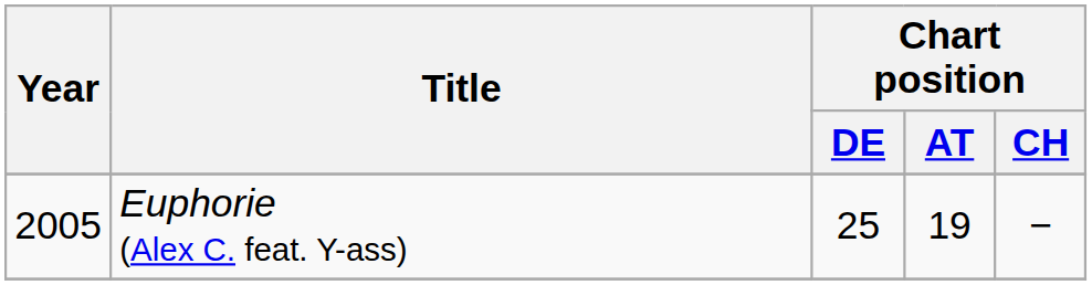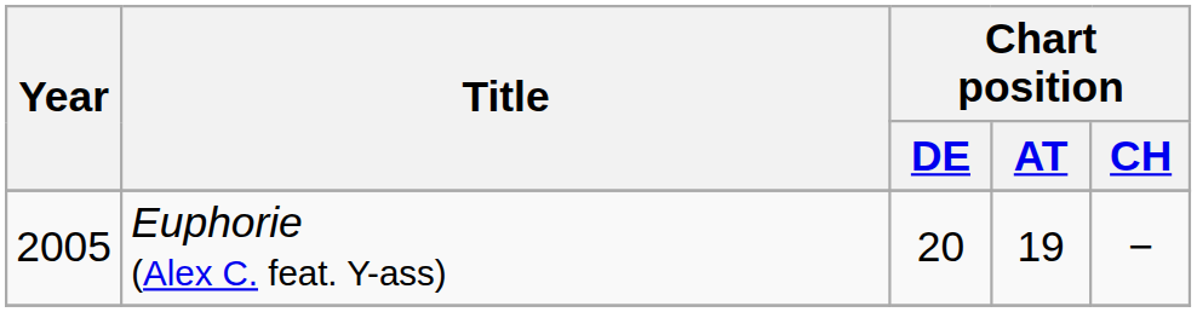 <table class="wikitable">
 <tr>
 <th width="28" rowspan="2">Year</th>
 <th width="280" rowspan="2">Title</th>
 <th colspan="3">Chart position</th>
 </tr>
 <tr>
 <th width="30"><a href='#'>DE</a></th>
 <th width="30"><a href='#'>AT</a></th>
 <th width="30"><a href='#'>CH</a></th>
 </tr>
 <tr>
 </tr>
 <tr>
 <td>2005</td>
 <td><em>Euphorie</em> <small><br>(<a href='#'>Alex C.</a> feat. Y-ass)</small></td>
-<td align="center" >25</td>
+<td align="center" >20</td>
 <td align="center" >19</td>
 <td align="center" >−</td>
 </tr>
 <tr>
 </tr>
 </table>
